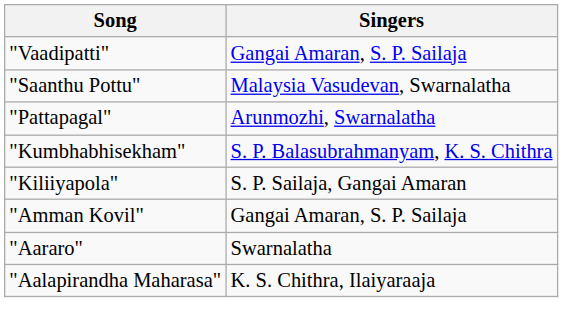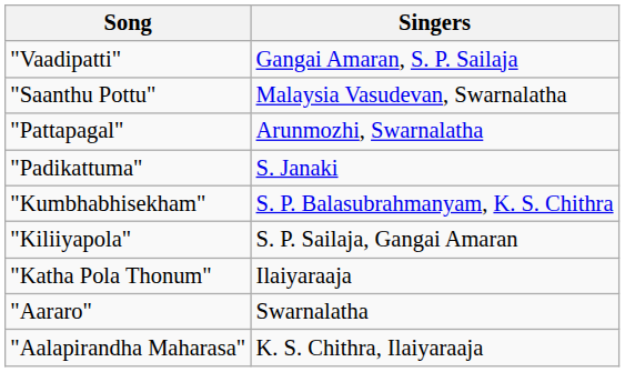 <table class="wikitable">
 <tr>
 <th>Song</th>
 <th>Singers</th>
 </tr>
 <tr>
 <td>"Vaadipatti"</td>
 <td><a href='#'>Gangai Amaran</a>, <a href='#'>S. P. Sailaja</a></td>
 </tr>
 <tr>
 <td>"Saanthu Pottu"</td>
 <td><a href='#'>Malaysia Vasudevan</a>, Swarnalatha</td>
 </tr>
 <tr>
 <td>"Pattapagal"</td>
 <td><a href='#'>Arunmozhi</a>, <a href='#'>Swarnalatha</a></td>
 </tr>
 <tr>
+<td>"Padikattuma"</td>
+<td><a href='#'>S. Janaki</a></td>
+</tr>
+<tr>
 <td>"Kumbhabhisekham"</td>
 <td><a href='#'>S. P. Balasubrahmanyam</a>, <a href='#'>K. S. Chithra</a></td>
 </tr>
 <tr>
 <td>"Kiliiyapola"</td>
 <td>S. P. Sailaja, Gangai Amaran</td>
 </tr>
 <tr>
-<td>"Amman Kovil"</td>
-<td>Gangai Amaran, S. P. Sailaja</td>
+<td>"Katha Pola Thonum"</td>
+<td>Ilaiyaraaja</td>
 </tr>
 <tr>
 <td>"Aararo"</td>
 <td>Swarnalatha</td>
 </tr>
 <tr>
 <td>"Aalapirandha Maharasa"</td>
 <td>K. S. Chithra, Ilaiyaraaja</td>
 </tr>
 </table>
